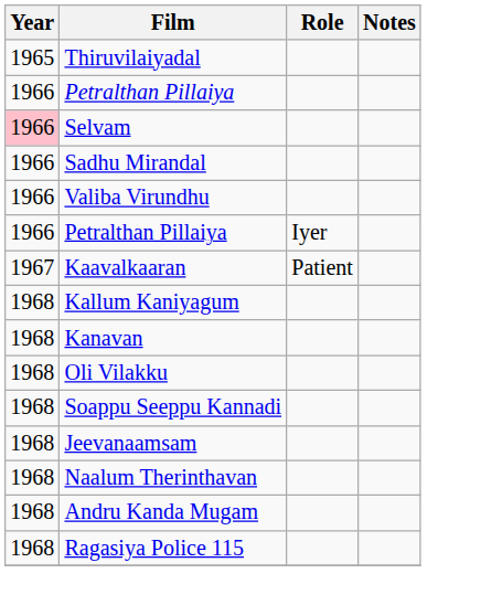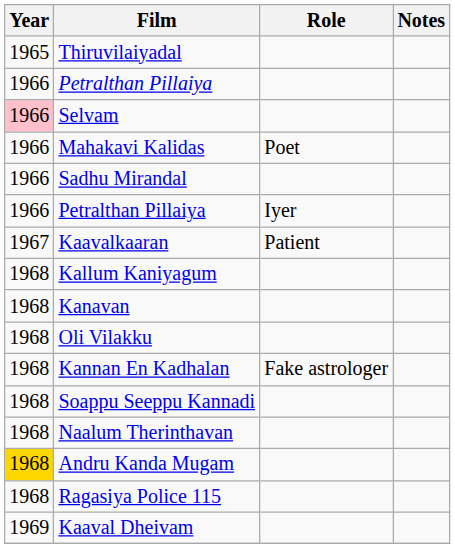 <table class="wikitable sortable">
 <tr>
 <th>Year</th>
 <th>Film</th>
 <th>Role</th>
 <th>Notes</th>
 </tr>
 <tr>
 <td>1965</td>
 <td><a href='#'>Thiruvilaiyadal</a></td>
 <td></td>
 <td></td>
 </tr>
 <tr>
 <td>1966</td>
 <td><em><a href='#'>Petralthan Pillaiya</a></em></td>
 <td></td>
 <td></td>
 </tr>
 <tr>
 <td style="background: pink;">1966</td>
 <td><a href='#'>Selvam</a></td>
 <td></td>
 <td></td>
 </tr>
 <tr>
 <td>1966</td>
-<td><a href='#'>Sadhu Mirandal</a></td>
-<td></td>
+<td><a href='#'>Mahakavi Kalidas</a></td>
+<td>Poet</td>
 <td></td>
 </tr>
 <tr>
 <td>1966</td>
-<td><a href='#'>Valiba Virundhu</a></td>
+<td><a href='#'>Sadhu Mirandal</a></td>
 <td></td>
 <td></td>
 </tr>
 <tr>
 <td>1966</td>
 <td><a href='#'>Petralthan Pillaiya</a></td>
 <td>Iyer</td>
 <td></td>
 </tr>
 <tr>
 <td>1967</td>
 <td><a href='#'>Kaavalkaaran</a></td>
 <td>Patient</td>
 <td></td>
 </tr>
 <tr>
 <td>1968</td>
 <td><a href='#'>Kallum Kaniyagum</a></td>
 <td></td>
 <td></td>
 </tr>
 <tr>
 <td>1968</td>
 <td><a href='#'>Kanavan</a></td>
 <td></td>
 <td></td>
 </tr>
 <tr>
 <td>1968</td>
 <td><a href='#'>Oli Vilakku</a></td>
 <td></td>
 <td></td>
 </tr>
 <tr>
 <td>1968</td>
-<td><a href='#'>Soappu Seeppu Kannadi</a></td>
-<td></td>
+<td><a href='#'>Kannan En Kadhalan</a></td>
+<td>Fake astrologer</td>
 <td></td>
 </tr>
 <tr>
 <td>1968</td>
-<td><a href='#'>Jeevanaamsam</a></td>
+<td><a href='#'>Soappu Seeppu Kannadi</a></td>
 <td></td>
 <td></td>
 </tr>
 <tr>
 <td>1968</td>
 <td><a href='#'>Naalum Therinthavan</a></td>
 <td></td>
 <td></td>
 </tr>
 <tr>
-<td>1968</td>
+<td style="background: gold;">1968</td>
 <td><a href='#'>Andru Kanda Mugam</a></td>
 <td></td>
 <td></td>
 </tr>
 <tr>
 <td>1968</td>
 <td><a href='#'>Ragasiya Police 115</a></td>
 <td></td>
 <td></td>
 </tr>
 <tr>
+<td>1969</td>
+<td><a href='#'>Kaaval Dheivam</a></td>
+<td></td>
+<td></td>
+</tr>
+<tr>
 </tr>
 </table>
